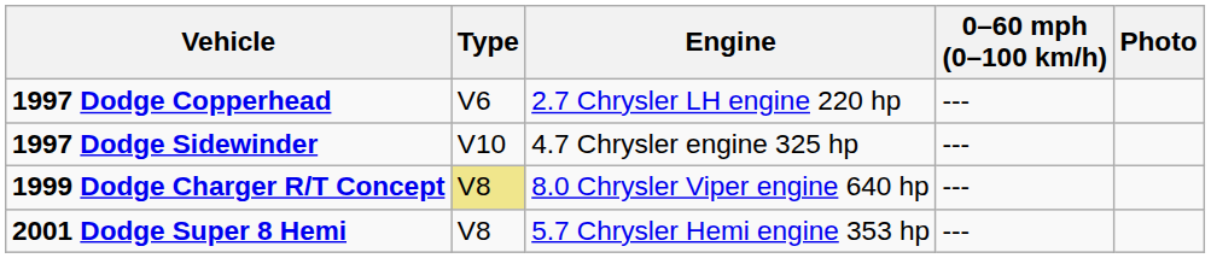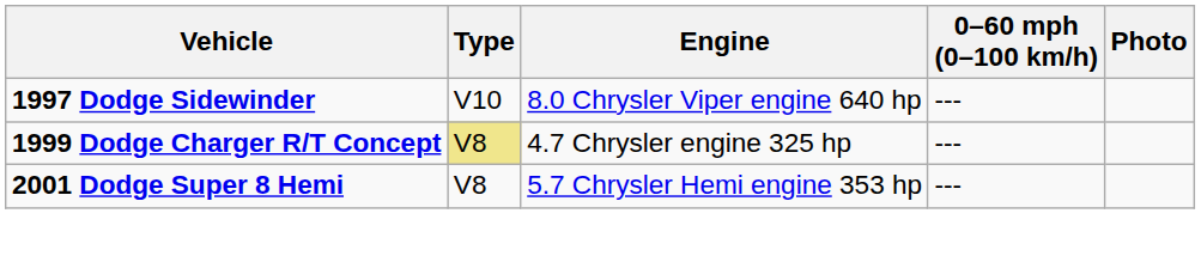 <table class="wikitable sortable" border="1">
 <tr>
 <th>Vehicle</th>
 <th>Type</th>
 <th>Engine</th>
 <th>0–60 mph<br>(0–100 km/h)</th>
 <th>Photo</th>
 </tr>
 <tr>
-<td><strong>1997 <a href='#'>Dodge Copperhead</a></strong></td>
-<td>V6</td>
-<td><a href='#'>2.7 Chrysler LH engine</a> 220 hp</td>
-<td>---</td>
-<td></td>
-</tr>
-<tr>
 <td><strong>1997 <a href='#'>Dodge Sidewinder</a></strong></td>
 <td>V10</td>
-<td>4.7 Chrysler engine 325 hp</td>
+<td><a href='#'>8.0 Chrysler Viper engine</a> 640 hp</td>
 <td>---</td>
 <td></td>
 </tr>
 <tr>
 <td><strong>1999 <a href='#'>Dodge Charger R/T Concept</a></strong></td>
 <td style="background: khaki;">V8</td>
-<td><a href='#'>8.0 Chrysler Viper engine</a> 640 hp</td>
+<td>4.7 Chrysler engine 325 hp</td>
 <td>---</td>
 <td></td>
 </tr>
 <tr>
 <td><strong>2001 <a href='#'>Dodge Super 8 Hemi</a></strong></td>
 <td>V8</td>
 <td><a href='#'>5.7 Chrysler Hemi engine</a> 353 hp</td>
 <td>---</td>
 <td></td>
 </tr>
 </table>
